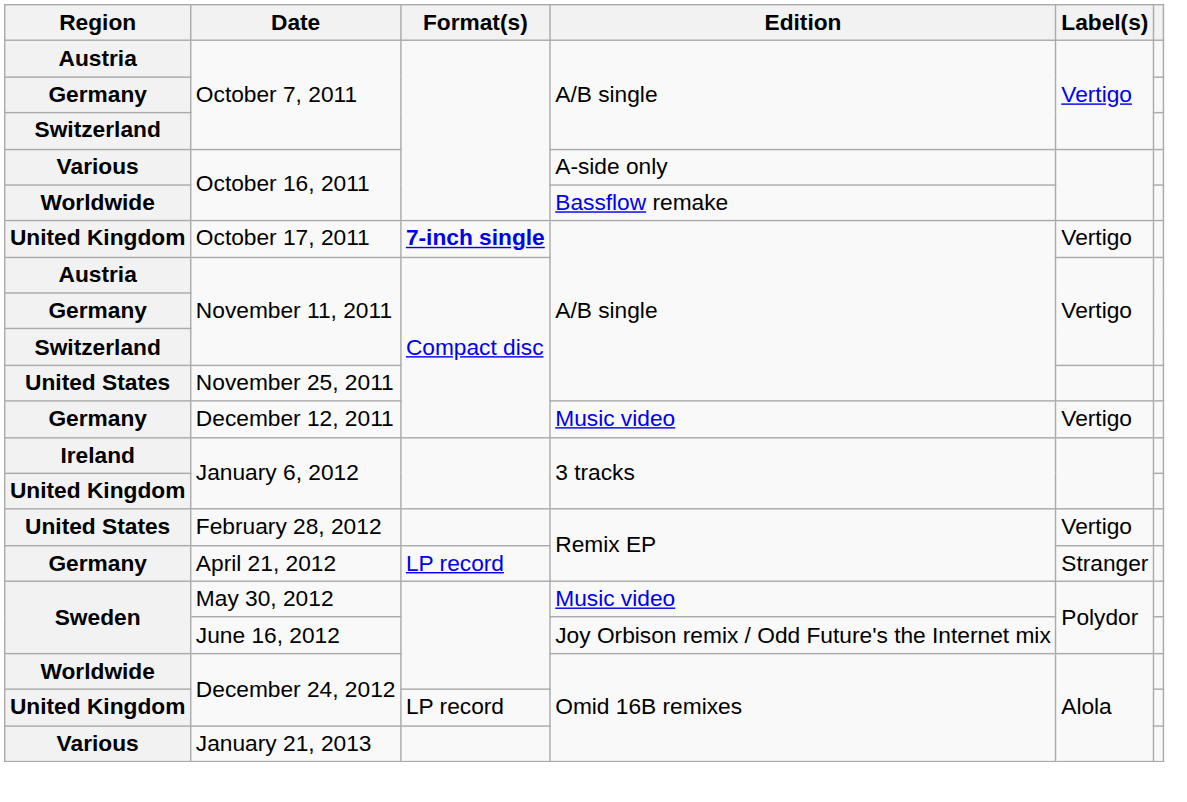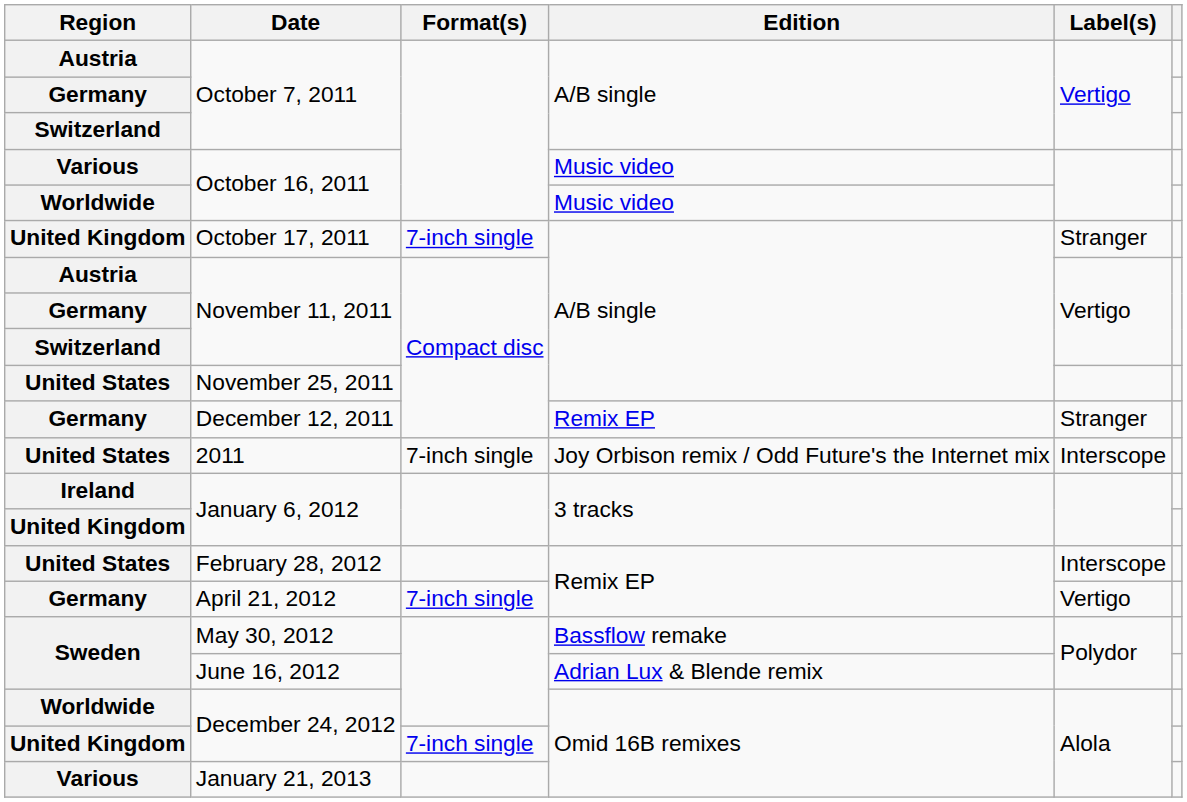 <table class="wikitable plainrowheaders">
 <tr>
 <th scope="col">Region</th>
 <th scope="col">Date</th>
 <th scope="col">Format(s)</th>
 <th scope="col">Edition</th>
 <th scope="col">Label(s)</th>
 <th scope="col"></th>
 </tr>
 <tr>
 <th scope="row">Austria</th>
 <td rowspan="3">October 7, 2011</td>
 <td rowspan="5"></td>
 <td rowspan="3">A/B single</td>
 <td rowspan="3"><a href='#'>Vertigo</a></td>
 <td></td>
 </tr>
 <tr>
 <th scope="row">Germany</th>
 <td></td>
 </tr>
 <tr>
 <th scope="row">Switzerland</th>
 <td></td>
 </tr>
 <tr>
 <th scope="row">Various</th>
 <td rowspan="2">October 16, 2011</td>
-<td>A-side only</td>
+<td><a href='#'>Music video</a></td>
 <td rowspan="2"></td>
 <td></td>
 </tr>
 <tr>
 <th scope="row">Worldwide</th>
-<td><a href='#'>Bassflow</a> remake</td>
+<td><a href='#'>Music video</a></td>
 <td></td>
 </tr>
 <tr>
 <th scope="row">United Kingdom</th>
 <td>October 17, 2011</td>
-<td><strong><a href='#'>7-inch single</a></strong></td>
+<td><a href='#'>7-inch single</a></td>
 <td rowspan="5">A/B single</td>
-<td>Vertigo</td>
+<td>Stranger</td>
 <td></td>
 </tr>
 <tr>
 <th scope="row">Austria</th>
 <td rowspan="3">November 11, 2011</td>
 <td rowspan="5"><a href='#'>Compact disc</a></td>
 <td rowspan="3">Vertigo</td>
 <td rowspan="3"></td>
 </tr>
 <tr>
 <th scope="row">Germany</th>
 </tr>
 <tr>
 <th scope="row">Switzerland</th>
 </tr>
 <tr>
 <th scope="row">United States</th>
 <td>November 25, 2011</td>
 <td></td>
 <td></td>
 </tr>
 <tr>
 <th scope="row">Germany</th>
 <td>December 12, 2011</td>
-<td><a href='#'>Music video</a></td>
-<td>Vertigo</td>
+<td><a href='#'>Remix EP</a></td>
+<td>Stranger</td>
+<td></td>
+</tr>
+<tr>
+<th scope="row">United States</th>
+<td>2011</td>
+<td>7-inch single</td>
+<td>Joy Orbison remix / Odd Future's the Internet mix</td>
+<td>Interscope</td>
 <td></td>
 </tr>
 <tr>
 <th scope="row">Ireland</th>
 <td rowspan="2">January 6, 2012</td>
 <td rowspan="2"></td>
 <td rowspan="2">3 tracks</td>
 <td rowspan="2"></td>
 <td></td>
 </tr>
 <tr>
 <th scope="row">United Kingdom</th>
 <td></td>
 </tr>
 <tr>
 <th scope="row">United States</th>
 <td>February 28, 2012</td>
 <td></td>
 <td rowspan="2">Remix EP</td>
-<td>Vertigo</td>
+<td>Interscope</td>
 <td></td>
 </tr>
 <tr>
 <th scope="row">Germany</th>
 <td>April 21, 2012</td>
-<td><a href='#'>LP record</a></td>
-<td>Stranger</td>
+<td><a href='#'>7-inch single</a></td>
+<td>Vertigo</td>
 <td></td>
 </tr>
 <tr>
 <th scope="row" rowspan="2">Sweden</th>
 <td>May 30, 2012</td>
 <td rowspan="3"></td>
-<td><a href='#'>Music video</a></td>
+<td><a href='#'>Bassflow</a> remake</td>
 <td rowspan="2">Polydor</td>
 <td></td>
 </tr>
 <tr>
 <td>June 16, 2012</td>
-<td>Joy Orbison remix / Odd Future's the Internet mix</td>
+<td><a href='#'>Adrian Lux</a> & Blende remix</td>
 <td></td>
 </tr>
 <tr>
 <th scope="row">Worldwide</th>
 <td rowspan="2">December 24, 2012</td>
 <td rowspan="3">Omid 16B remixes</td>
 <td rowspan="3">Alola</td>
 <td></td>
 </tr>
 <tr>
 <th scope="row">United Kingdom</th>
-<td>LP record</td>
+<td><a href='#'>7-inch single</a></td>
 <td></td>
 </tr>
 <tr>
 <th scope="row">Various</th>
 <td>January 21, 2013</td>
 <td></td>
 <td></td>
 </tr>
 </table>
